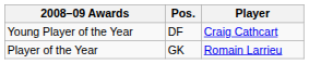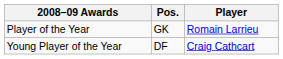 <table class="wikitable" style="text-align:center; font-size:95%;width:45%; text-align:left">
 <tr>
 <th>2008–09 Awards</th>
 <th>Pos.</th>
 <th>Player</th>
 </tr>
 <tr>
+<td>Player of the Year</td>
+<td>GK</td>
+<td> <a href='#'>Romain Larrieu</a></td>
+</tr>
+<tr>
 <td>Young Player of the Year</td>
 <td>DF</td>
 <td> <a href='#'>Craig Cathcart</a></td>
 </tr>
-<tr>
-<td>Player of the Year</td>
-<td>GK</td>
-<td> <a href='#'>Romain Larrieu</a></td>
-</tr>
 </table>
